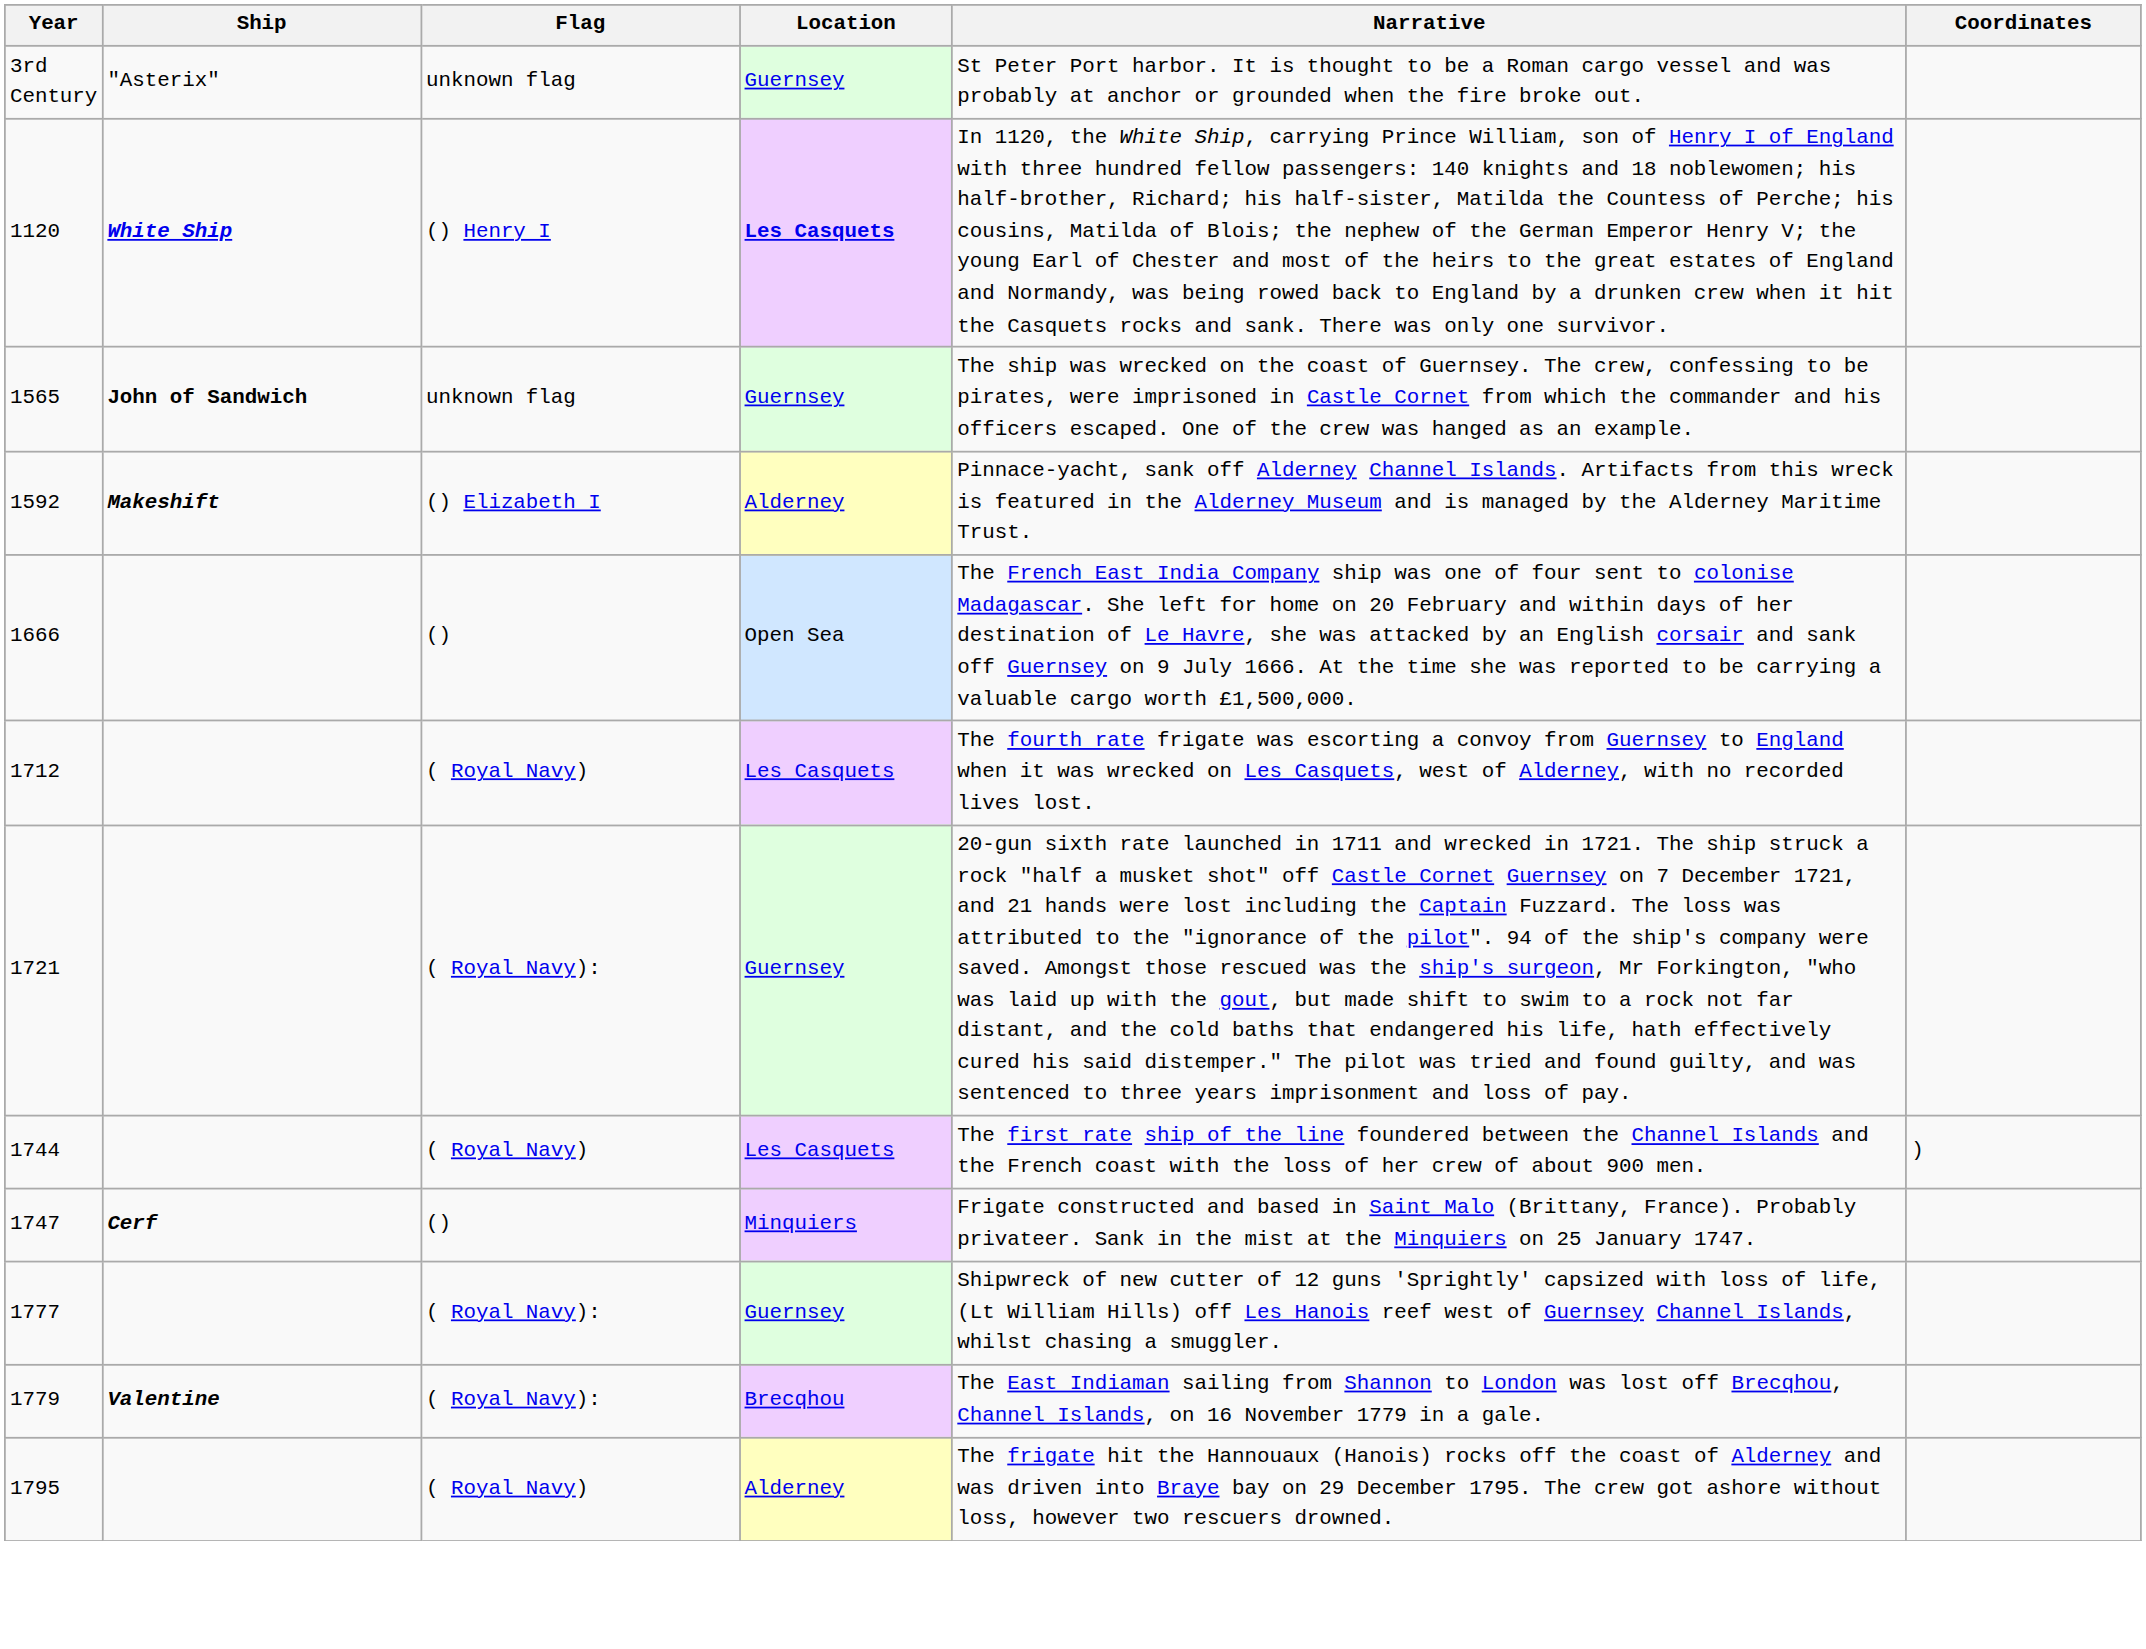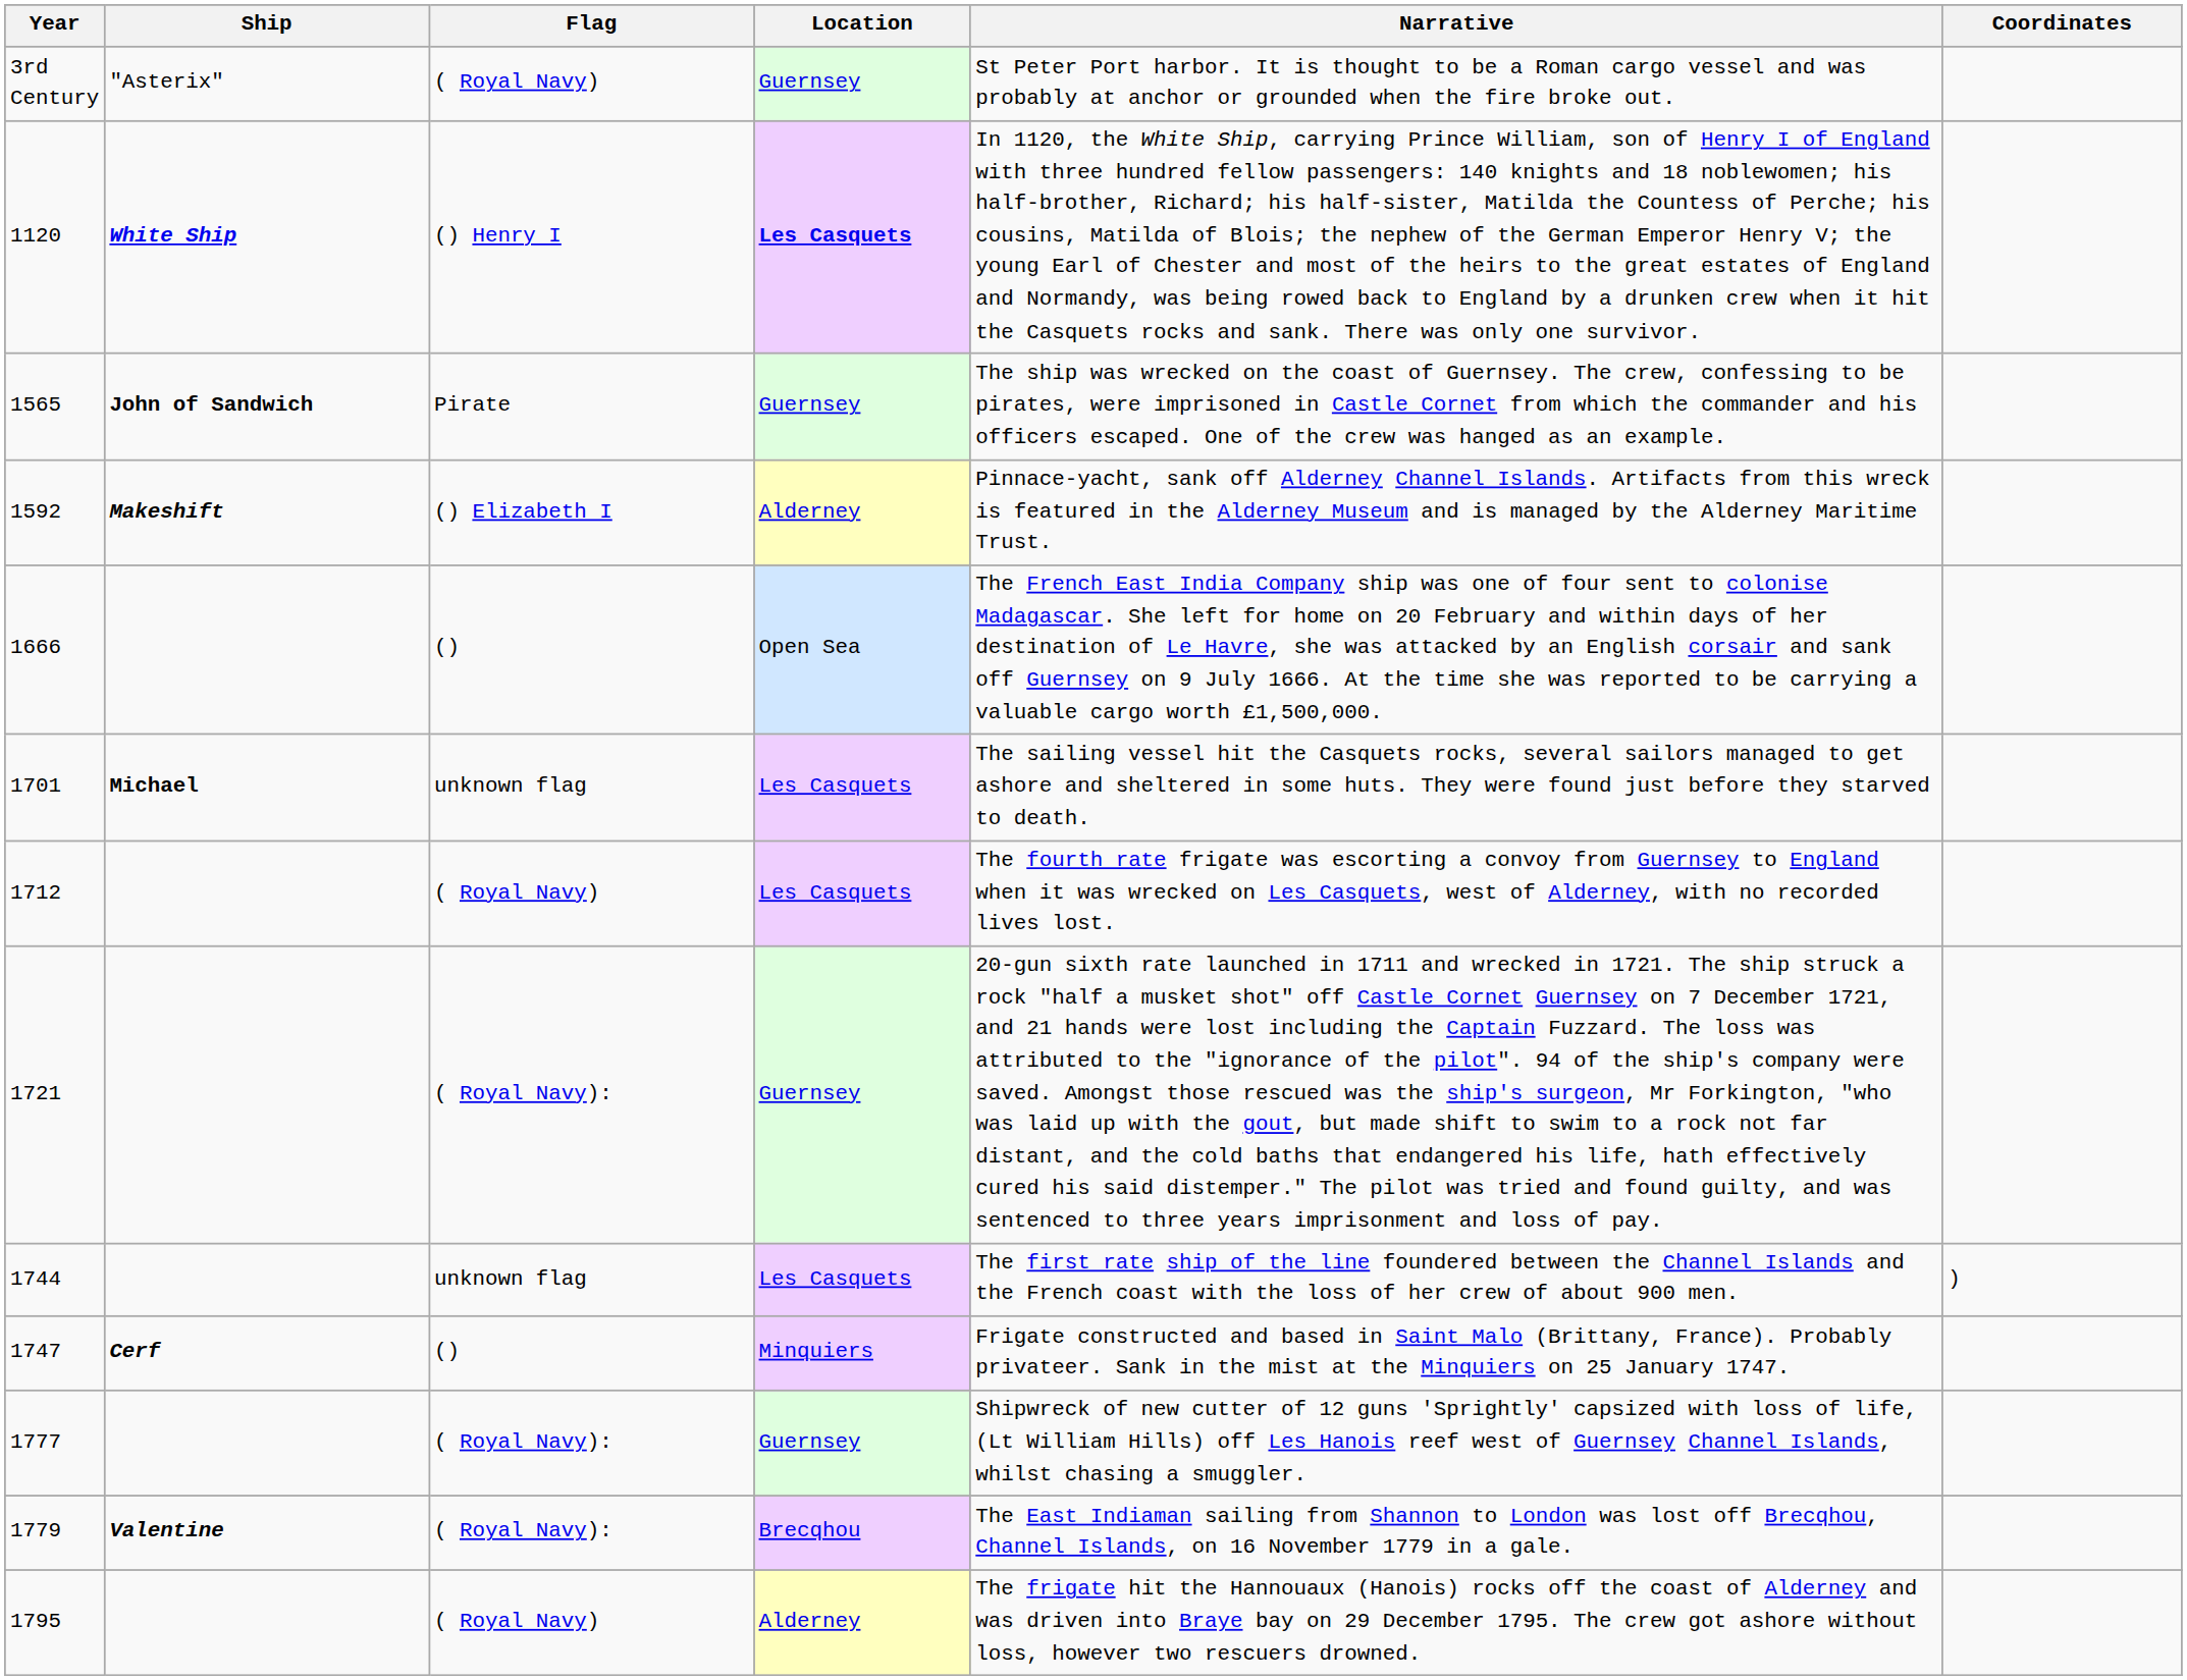 <table class="wikitable sortable" style="font-size:90%; width:95%; border:0; text-align:left; line-height:150%;">
 <tr>
 <th rowspan="2" style="width:4%;">Year</th>
 <th rowspan="2" style="width:15%;">Ship</th>
 <th rowspan="2" style="width:15%;">Flag</th>
 <th rowspan="2" style="width:10%;">Location</th>
 <th rowspan="2" style="width:45%;">Narrative</th>
 <th rowspan="2" style="width:11%;">Coordinates</th>
 </tr>
 <tr>
 </tr>
 <tr>
 <td>3rd Century</td>
 <td>"Asterix"</td>
-<td>unknown flag</td>
+<td>( <a href='#'>Royal Navy</a>)</td>
 <td style="background:#dfffdf;"><a href='#'>Guernsey</a></td>
 <td>St Peter Port harbor. It is thought to be a Roman cargo vessel and was probably at anchor or grounded when the fire broke out.</td>
 <td></td>
 </tr>
 <tr>
 <td>1120</td>
 <td><strong><em><a href='#'>White Ship</a></em></strong></td>
 <td>() <a href='#'>Henry I</a></td>
 <td style="background:#efcfff;"><strong><a href='#'>Les Casquets</a></strong></td>
 <td>In 1120, the <em>White Ship</em>, carrying Prince William, son of <a href='#'>Henry I of England</a> with three hundred fellow passengers: 140 knights and 18 noblewomen; his half-brother, Richard; his half-sister, Matilda the Countess of Perche; his cousins, Matilda of Blois; the nephew of the German Emperor Henry V; the young Earl of Chester and most of the heirs to the great estates of England and Normandy, was being rowed back to England by a drunken crew when it hit the Casquets rocks and sank. There was only one survivor.</td>
 <td></td>
 </tr>
 <tr>
 <td>1565</td>
 <td><strong>John of Sandwich</strong></td>
-<td>unknown flag</td>
+<td>Pirate</td>
 <td style="background:#dfffdf;"><a href='#'>Guernsey</a></td>
 <td>The ship was wrecked on the coast of Guernsey. The crew, confessing to be pirates, were imprisoned in <a href='#'>Castle Cornet</a> from which the commander and his officers escaped. One of the crew was hanged as an example.</td>
 <td></td>
 </tr>
 <tr>
 <td>1592</td>
 <td><strong><em>Makeshift</em></strong></td>
 <td>() <a href='#'>Elizabeth I</a></td>
 <td style="background:#ffffbf;"><a href='#'>Alderney</a></td>
 <td>Pinnace-yacht, sank off <a href='#'>Alderney</a> <a href='#'>Channel Islands</a>. Artifacts from this wreck is featured in the <a href='#'>Alderney Museum</a> and is managed by the Alderney Maritime Trust.</td>
 <td></td>
 </tr>
 <tr>
 <td>1666</td>
 <td><strong></strong></td>
 <td>()</td>
 <td style="background:#d0e7ff;">Open Sea</td>
 <td>The <a href='#'>French East India Company</a> ship was one of four sent to <a href='#'>colonise</a> <a href='#'>Madagascar</a>. She left for home on 20 February and within days of her destination of <a href='#'>Le Havre</a>, she was attacked by an English <a href='#'>corsair</a> and sank off <a href='#'>Guernsey</a> on 9 July 1666. At the time she was reported to be carrying a valuable cargo worth £1,500,000.</td>
 <td></td>
 </tr>
 <tr>
+<td>1701</td>
+<td><strong>Michael</strong></td>
+<td>unknown flag</td>
+<td style="background:#efcfff;"><a href='#'>Les Casquets</a></td>
+<td>The sailing vessel hit the Casquets rocks, several sailors managed to get ashore and sheltered in some huts. They were found just before they starved to death.</td>
+<td></td>
+</tr>
+<tr>
 <td>1712</td>
 <td><strong></strong></td>
 <td>( <a href='#'>Royal Navy</a>)</td>
 <td style="background:#efcfff;"><a href='#'>Les Casquets</a></td>
 <td>The <a href='#'>fourth rate</a> frigate was escorting a convoy from <a href='#'>Guernsey</a> to <a href='#'>England</a> when it was wrecked on <a href='#'>Les Casquets</a>, west of <a href='#'>Alderney</a>, with no recorded lives lost.</td>
 <td></td>
 </tr>
 <tr>
 <td>1721</td>
 <td><strong></strong></td>
 <td>( <a href='#'>Royal Navy</a>):</td>
 <td style="background:#dfffdf;"><a href='#'>Guernsey</a></td>
 <td>20-gun sixth rate launched in 1711 and wrecked in 1721. The ship struck a rock "half a musket shot" off <a href='#'>Castle Cornet</a> <a href='#'>Guernsey</a> on 7 December 1721, and 21 hands were lost including the <a href='#'>Captain</a> Fuzzard. The loss was attributed to the "ignorance of the <a href='#'>pilot</a>". 94 of the ship's company were saved. Amongst those rescued was the <a href='#'>ship's surgeon</a>, Mr Forkington, "who was laid up with the <a href='#'>gout</a>, but made shift to swim to a rock not far distant, and the cold baths that endangered his life, hath effectively cured his said distemper." The pilot was tried and found guilty, and was sentenced to three years imprisonment and loss of pay.</td>
 <td></td>
 </tr>
 <tr>
 <td>1744</td>
 <td><strong></strong></td>
-<td>( <a href='#'>Royal Navy</a>)</td>
+<td>unknown flag</td>
 <td style="background:#efcfff;"><a href='#'>Les Casquets</a></td>
 <td>The <a href='#'>first rate</a> <a href='#'>ship of the line</a> foundered between the <a href='#'>Channel Islands</a> and the French coast with the loss of her crew of about 900 men.</td>
 <td>)</td>
 </tr>
 <tr>
 <td>1747</td>
 <td><strong><em>Cerf</em></strong></td>
 <td>()</td>
 <td style="background:#efcfff;"><a href='#'>Minquiers</a></td>
 <td>Frigate constructed and based in <a href='#'>Saint Malo</a> (Brittany, France). Probably privateer. Sank in the mist at the <a href='#'>Minquiers</a> on 25 January 1747.</td>
 <td></td>
 </tr>
 <tr>
 <td>1777</td>
 <td><strong></strong></td>
 <td>( <a href='#'>Royal Navy</a>):</td>
 <td style="background:#dfffdf;"><a href='#'>Guernsey</a></td>
 <td>Shipwreck of new cutter of 12 guns 'Sprightly' capsized with loss of life, (Lt William Hills) off <a href='#'>Les Hanois</a> reef west of <a href='#'>Guernsey</a> <a href='#'>Channel Islands</a>, whilst chasing a smuggler.</td>
 <td></td>
 </tr>
 <tr>
 <td>1779</td>
 <td><strong><em>Valentine</em></strong></td>
 <td>( <a href='#'>Royal Navy</a>):</td>
 <td style="background:#efcfff;"><a href='#'>Brecqhou</a></td>
 <td>The <a href='#'>East Indiaman</a> sailing from <a href='#'>Shannon</a> to <a href='#'>London</a> was lost off <a href='#'>Brecqhou</a>, <a href='#'>Channel Islands</a>, on 16 November 1779 in a gale.</td>
 <td></td>
 </tr>
 <tr>
 <td>1795</td>
 <td><strong></strong></td>
 <td>( <a href='#'>Royal Navy</a>)</td>
 <td style="background:#ffffbf;"><a href='#'>Alderney</a></td>
 <td>The <a href='#'>frigate</a> hit the Hannouaux (Hanois) rocks off the coast of <a href='#'>Alderney</a> and was driven into <a href='#'>Braye</a> bay on 29 December 1795. The crew got ashore without loss, however two rescuers drowned.</td>
 <td></td>
 </tr>
 <tr>
 </tr>
 </table>
